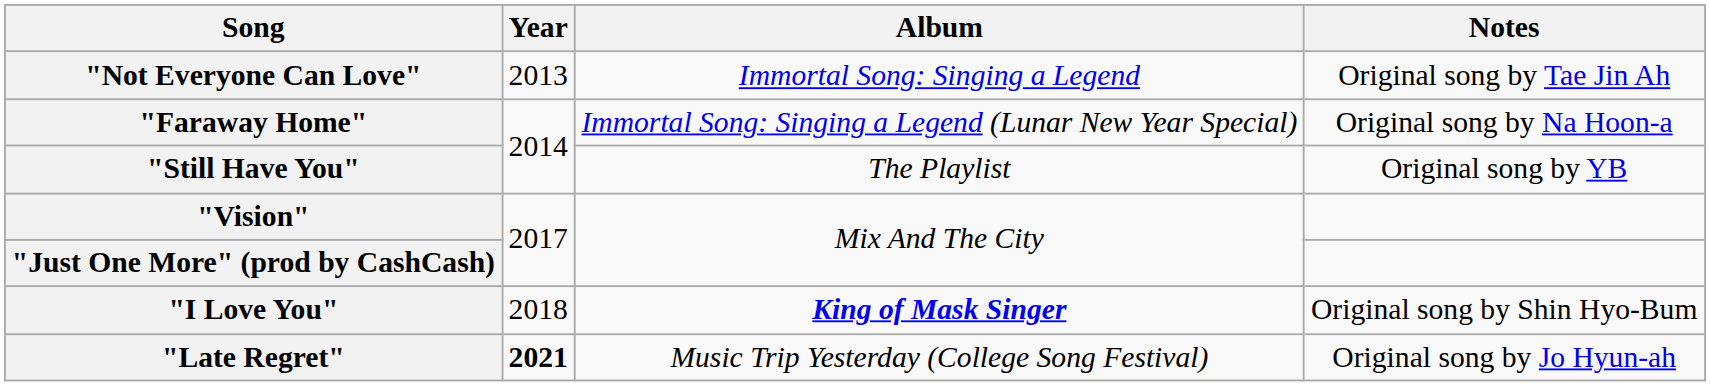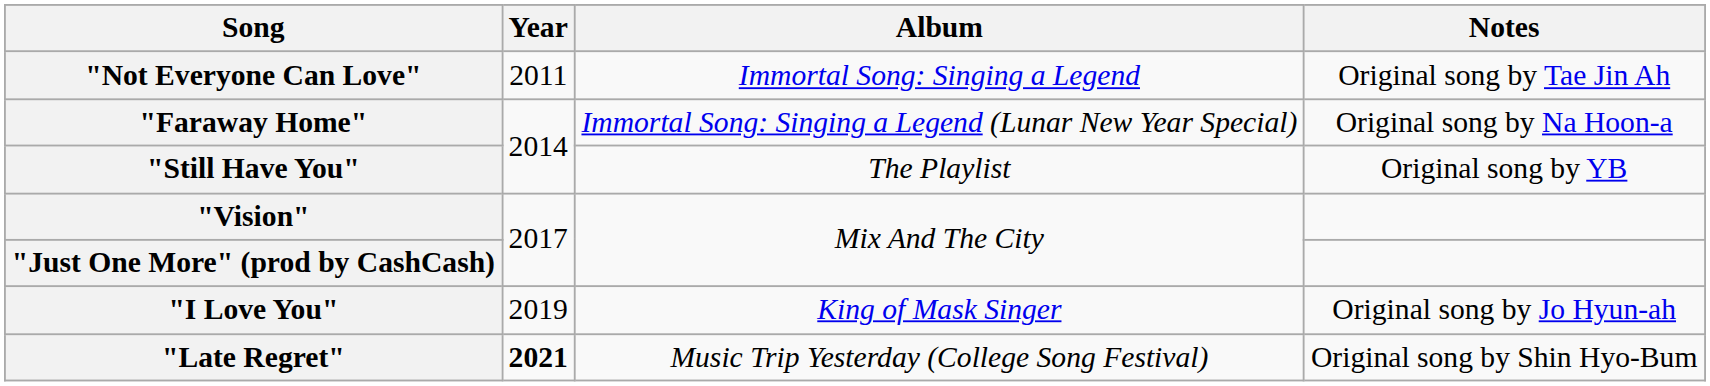 <table class="wikitable plainrowheaders" style="text-align:center">
 <tr>
 <th>Song</th>
 <th scope="col">Year</th>
 <th>Album</th>
 <th scope="col">Notes</th>
 </tr>
 <tr>
 <th scope="row">"Not Everyone Can Love" <br></th>
-<td>2013</td>
+<td>2011</td>
 <td><a href='#'><em>Immortal Song: Singing a Legend</em></a></td>
 <td>Original song by <a href='#'>Tae Jin Ah</a></td>
 </tr>
 <tr>
 <th scope="row">"Faraway Home" <br> </th>
 <td rowspan="2">2014</td>
 <td><em><a href='#'>Immortal Song: Singing a Legend</a> (Lunar New Year Special)</em></td>
 <td>Original song by <a href='#'>Na Hoon-a</a></td>
 </tr>
 <tr>
 <th scope="row">"Still Have You" <br> </th>
 <td><em>The Playlist</em></td>
 <td>Original song by <a href='#'>YB</a></td>
 </tr>
 <tr>
 <th scope="row">"Vision"</th>
 <td rowspan="2">2017</td>
 <td rowspan="2"><em>Mix And The City</em></td>
 <td></td>
 </tr>
 <tr>
 <th scope="row">"Just One More" (prod by CashCash)<br></th>
 <td></td>
 </tr>
 <tr>
 <th scope="row">"I Love You" <br></th>
-<td>2018</td>
-<td><strong><a href='#'><em>King of Mask Singer</em></a></strong></td>
-<td>Original song by Shin Hyo-Bum</td>
+<td>2019</td>
+<td><a href='#'><em>King of Mask Singer</em></a></td>
+<td>Original song by <a href='#'>Jo Hyun-ah</a></td>
 </tr>
 <tr>
 <th scope="row">"Late Regret" <br></th>
 <td><strong>2021</strong></td>
 <td><em>Music Trip Yesterday (College Song Festival)</em></td>
-<td>Original song by <a href='#'>Jo Hyun-ah</a></td>
+<td>Original song by Shin Hyo-Bum</td>
 </tr>
 </table>
